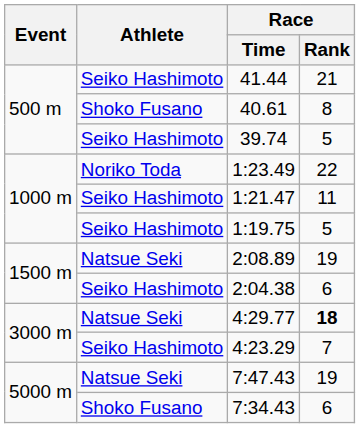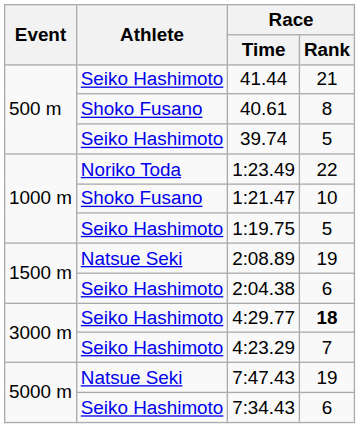 <table class="wikitable" border="1" style="font-size:90%">
 <tr>
 <th rowspan=2>Event</th>
 <th rowspan=2>Athlete</th>
 <th colspan=2>Race</th>
 </tr>
 <tr>
 <th>Time</th>
 <th>Rank</th>
 </tr>
 <tr>
 <td rowspan=3>500 m</td>
 <td><a href='#'>Seiko Hashimoto</a></td>
 <td align=center>41.44</td>
 <td align=center>21</td>
 </tr>
 <tr>
 <td><a href='#'>Shoko Fusano</a></td>
 <td align=center>40.61</td>
 <td align=center>8</td>
 </tr>
 <tr>
 <td><a href='#'>Seiko Hashimoto</a></td>
 <td align=center>39.74</td>
 <td align=center>5</td>
 </tr>
 <tr>
 <td rowspan=3>1000 m</td>
 <td><a href='#'>Noriko Toda</a></td>
 <td align=center>1:23.49</td>
 <td align=center>22</td>
 </tr>
 <tr>
-<td><a href='#'>Seiko Hashimoto</a></td>
+<td><a href='#'>Shoko Fusano</a></td>
 <td align=center>1:21.47</td>
-<td align=center>11</td>
+<td align=center>10</td>
 </tr>
 <tr>
 <td><a href='#'>Seiko Hashimoto</a></td>
 <td align=center>1:19.75</td>
 <td align=center>5</td>
 </tr>
 <tr>
 <td rowspan=2>1500 m</td>
 <td><a href='#'>Natsue Seki</a></td>
 <td align=center>2:08.89</td>
 <td align=center>19</td>
 </tr>
 <tr>
 <td><a href='#'>Seiko Hashimoto</a></td>
 <td align=center>2:04.38</td>
 <td align=center>6</td>
 </tr>
 <tr>
 <td rowspan=2>3000 m</td>
-<td><a href='#'>Natsue Seki</a></td>
+<td><a href='#'>Seiko Hashimoto</a></td>
 <td align=center>4:29.77</td>
 <td align=center><strong>18</strong></td>
 </tr>
 <tr>
 <td><a href='#'>Seiko Hashimoto</a></td>
 <td align=center>4:23.29</td>
 <td align=center>7</td>
 </tr>
 <tr>
 <td rowspan=2>5000 m</td>
 <td><a href='#'>Natsue Seki</a></td>
 <td align=center>7:47.43</td>
 <td align=center>19</td>
 </tr>
 <tr>
-<td><a href='#'>Shoko Fusano</a></td>
+<td><a href='#'>Seiko Hashimoto</a></td>
 <td align=center>7:34.43</td>
 <td align=center>6</td>
 </tr>
 </table>
